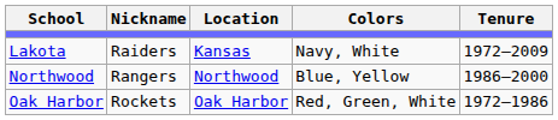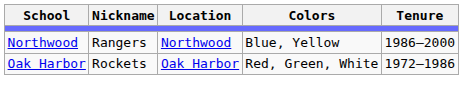 <table class="wikitable sortable">
 <tr>
 <th>School</th>
 <th>Nickname</th>
 <th>Location</th>
 <th>Colors</th>
 <th>Tenure</th>
 </tr>
 <tr>
 <th colspan="5" style="background:#676AFE;"></th>
-</tr>
-<tr>
-<td><a href='#'>Lakota</a></td>
-<td>Raiders</td>
-<td><a href='#'>Kansas</a></td>
-<td>Navy, White<br> </td>
-<td>1972–2009</td>
 </tr>
 <tr>
 <td><a href='#'>Northwood</a></td>
 <td>Rangers</td>
 <td><a href='#'>Northwood</a></td>
 <td>Blue, Yellow<br> </td>
 <td>1986–2000</td>
 </tr>
 <tr>
 <td><a href='#'>Oak Harbor</a></td>
 <td>Rockets</td>
 <td><a href='#'>Oak Harbor</a></td>
 <td>Red, Green, White <br>   </td>
 <td>1972–1986</td>
 </tr>
 <tr>
 </tr>
 </table>
